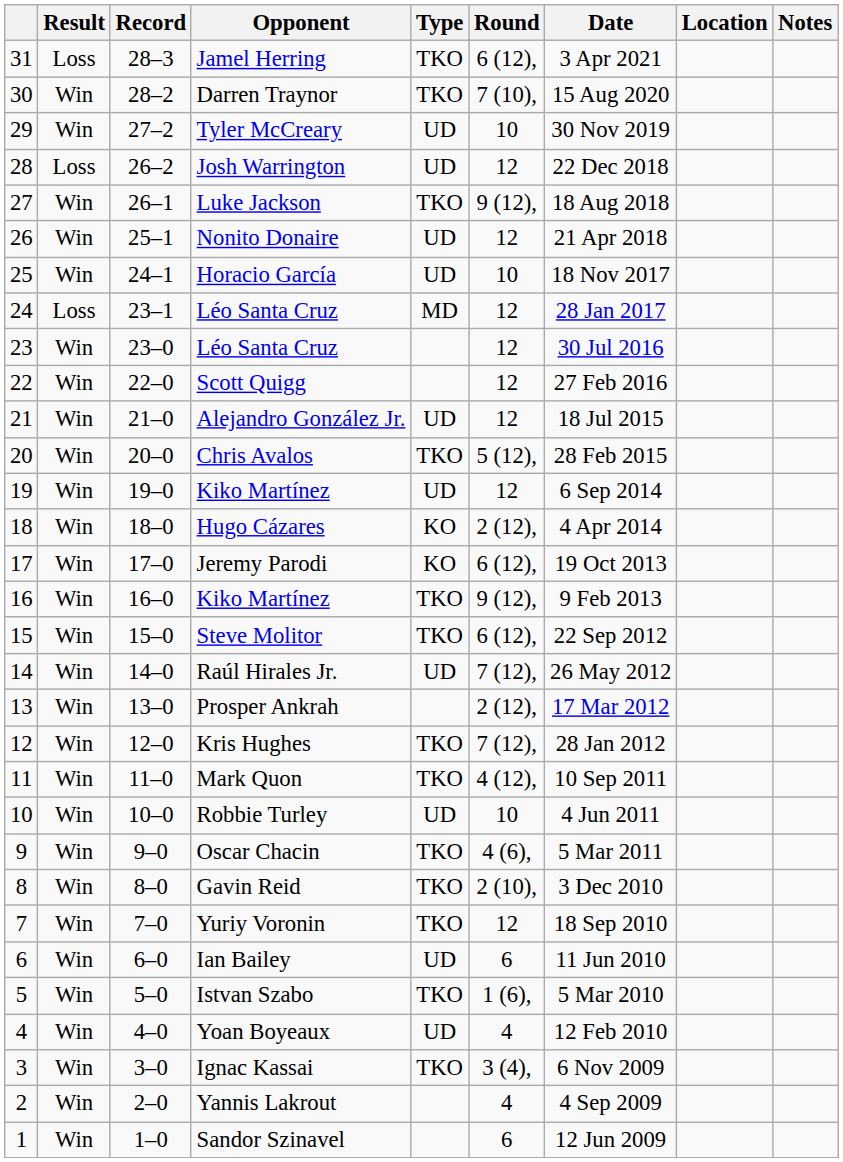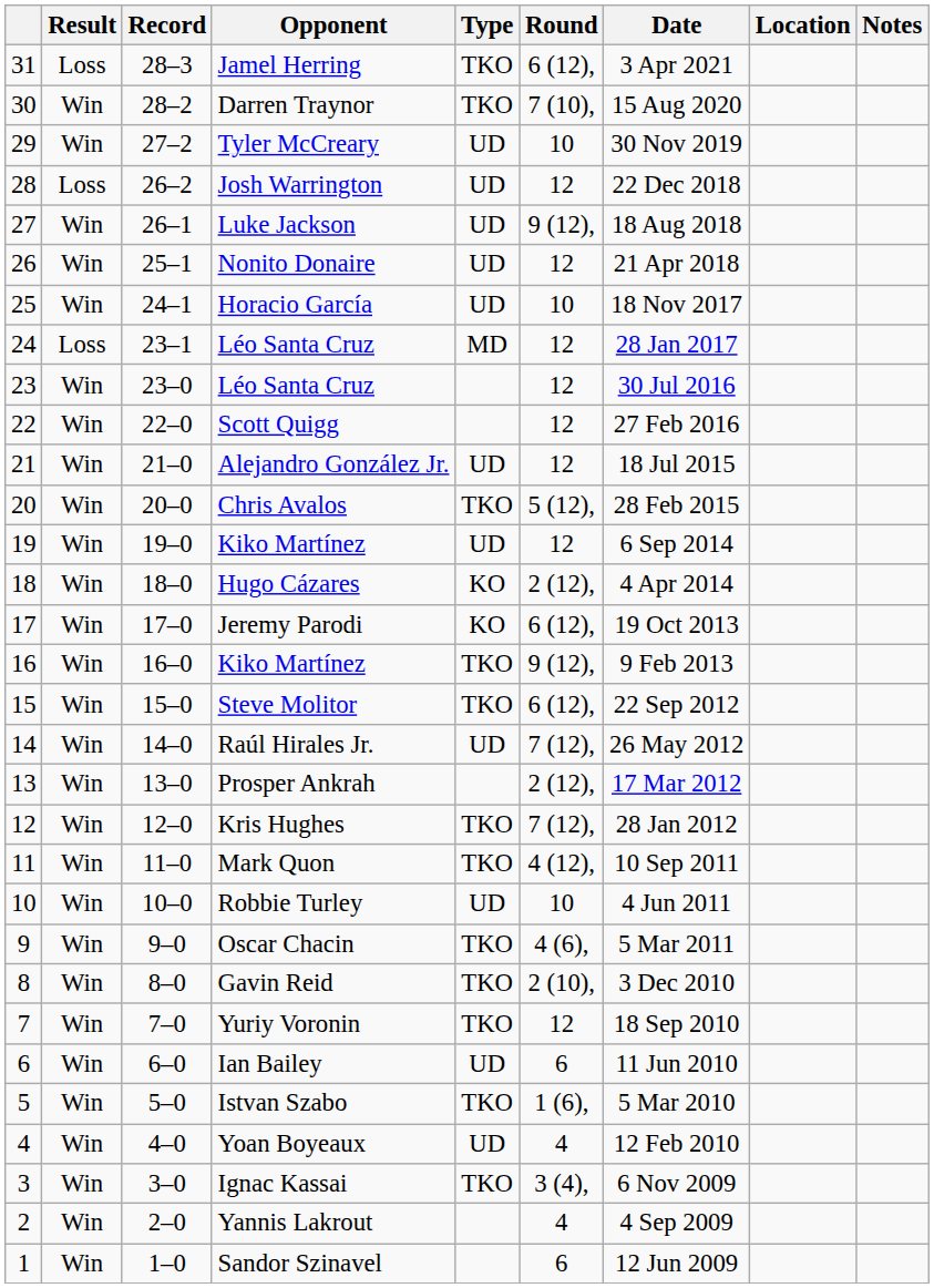 <table class="wikitable" style="text-align:center">
 <tr>
 <th></th>
 <th>Result</th>
 <th>Record</th>
 <th>Opponent</th>
 <th>Type</th>
 <th>Round</th>
 <th>Date</th>
 <th>Location</th>
 <th>Notes</th>
 </tr>
 <tr>
 <td>31</td>
 <td>Loss</td>
 <td>28–3</td>
 <td style="text-align:left;"><a href='#'>Jamel Herring</a></td>
 <td>TKO</td>
 <td>6 (12), </td>
 <td>3 Apr 2021</td>
 <td style="text-align:left;"></td>
 <td style="text-align:left;"></td>
 </tr>
 <tr>
 <td>30</td>
 <td>Win</td>
 <td>28–2</td>
 <td style="text-align:left;">Darren Traynor</td>
 <td>TKO</td>
 <td>7 (10), </td>
 <td>15 Aug 2020</td>
 <td style="text-align:left;"></td>
 <td></td>
 </tr>
 <tr>
 <td>29</td>
 <td>Win</td>
 <td>27–2</td>
 <td style="text-align:left;"><a href='#'>Tyler McCreary</a></td>
 <td>UD</td>
 <td>10</td>
 <td>30 Nov 2019</td>
 <td style="text-align:left;"></td>
 <td></td>
 </tr>
 <tr>
 <td>28</td>
 <td>Loss</td>
 <td>26–2</td>
 <td style="text-align:left;"><a href='#'>Josh Warrington</a></td>
 <td>UD</td>
 <td>12</td>
 <td>22 Dec 2018</td>
 <td style="text-align:left;"></td>
 <td style="text-align:left;"></td>
 </tr>
 <tr>
 <td>27</td>
 <td>Win</td>
 <td>26–1</td>
 <td style="text-align:left;"><a href='#'>Luke Jackson</a></td>
-<td>TKO</td>
+<td>UD</td>
 <td>9 (12), </td>
 <td>18 Aug 2018</td>
 <td style="text-align:left;"></td>
 <td style="text-align:left;"></td>
 </tr>
 <tr>
 <td>26</td>
 <td>Win</td>
 <td>25–1</td>
 <td style="text-align:left;"><a href='#'>Nonito Donaire</a></td>
 <td>UD</td>
 <td>12</td>
 <td>21 Apr 2018</td>
 <td style="text-align:left;"></td>
 <td style="text-align:left;"></td>
 </tr>
 <tr>
 <td>25</td>
 <td>Win</td>
 <td>24–1</td>
 <td style="text-align:left;"><a href='#'>Horacio García</a></td>
 <td>UD</td>
 <td>10</td>
 <td>18 Nov 2017</td>
 <td style="text-align:left;"></td>
 <td></td>
 </tr>
 <tr>
 <td>24</td>
 <td>Loss</td>
 <td>23–1</td>
 <td style="text-align:left;"><a href='#'>Léo Santa Cruz</a></td>
 <td>MD</td>
 <td>12</td>
 <td><a href='#'>28 Jan 2017</a></td>
 <td style="text-align:left;"></td>
 <td style="text-align:left;"></td>
 </tr>
 <tr>
 <td>23</td>
 <td>Win</td>
 <td>23–0</td>
 <td style="text-align:left;"><a href='#'>Léo Santa Cruz</a></td>
 <td></td>
 <td>12</td>
 <td><a href='#'>30 Jul 2016</a></td>
 <td style="text-align:left;"></td>
 <td style="text-align:left;"></td>
 </tr>
 <tr>
 <td>22</td>
 <td>Win</td>
 <td>22–0</td>
 <td style="text-align:left;"><a href='#'>Scott Quigg</a></td>
 <td></td>
 <td>12</td>
 <td>27 Feb 2016</td>
 <td style="text-align:left;"></td>
 <td style="text-align:left;"></td>
 </tr>
 <tr>
 <td>21</td>
 <td>Win</td>
 <td>21–0</td>
 <td style="text-align:left;"><a href='#'>Alejandro González Jr.</a></td>
 <td>UD</td>
 <td>12</td>
 <td>18 Jul 2015</td>
 <td style="text-align:left;"></td>
 <td style="text-align:left;"></td>
 </tr>
 <tr>
 <td>20</td>
 <td>Win</td>
 <td>20–0</td>
 <td style="text-align:left;"><a href='#'>Chris Avalos</a></td>
 <td>TKO</td>
 <td>5 (12), </td>
 <td>28 Feb 2015</td>
 <td style="text-align:left;"></td>
 <td style="text-align:left;"></td>
 </tr>
 <tr>
 <td>19</td>
 <td>Win</td>
 <td>19–0</td>
 <td style="text-align:left;"><a href='#'>Kiko Martínez</a></td>
 <td>UD</td>
 <td>12</td>
 <td>6 Sep 2014</td>
 <td style="text-align:left;"></td>
 <td style="text-align:left;"></td>
 </tr>
 <tr>
 <td>18</td>
 <td>Win</td>
 <td>18–0</td>
 <td style="text-align:left;"><a href='#'>Hugo Cázares</a></td>
 <td>KO</td>
 <td>2 (12), </td>
 <td>4 Apr 2014</td>
 <td style="text-align:left;"></td>
 <td></td>
 </tr>
 <tr>
 <td>17</td>
 <td>Win</td>
 <td>17–0</td>
 <td style="text-align:left;">Jeremy Parodi</td>
 <td>KO</td>
 <td>6 (12), </td>
 <td>19 Oct 2013</td>
 <td style="text-align:left;"></td>
 <td style="text-align:left;"></td>
 </tr>
 <tr>
 <td>16</td>
 <td>Win</td>
 <td>16–0</td>
 <td style="text-align:left;"><a href='#'>Kiko Martínez</a></td>
 <td>TKO</td>
 <td>9 (12), </td>
 <td>9 Feb 2013</td>
 <td style="text-align:left;"></td>
 <td style="text-align:left;"></td>
 </tr>
 <tr>
 <td>15</td>
 <td>Win</td>
 <td>15–0</td>
 <td style="text-align:left;"><a href='#'>Steve Molitor</a></td>
 <td>TKO</td>
 <td>6 (12), </td>
 <td>22 Sep 2012</td>
 <td style="text-align:left;"></td>
 <td style="text-align:left;"></td>
 </tr>
 <tr>
 <td>14</td>
 <td>Win</td>
 <td>14–0</td>
 <td style="text-align:left;">Raúl Hirales Jr.</td>
 <td>UD</td>
 <td>7 (12), </td>
 <td>26 May 2012</td>
 <td style="text-align:left;"></td>
 <td style="text-align:left;"></td>
 </tr>
 <tr>
 <td>13</td>
 <td>Win</td>
 <td>13–0</td>
 <td style="text-align:left;">Prosper Ankrah</td>
 <td></td>
 <td>2 (12), </td>
 <td><a href='#'>17 Mar 2012</a></td>
 <td style="text-align:left;"></td>
 <td style="text-align:left;"></td>
 </tr>
 <tr>
 <td>12</td>
 <td>Win</td>
 <td>12–0</td>
 <td style="text-align:left;">Kris Hughes</td>
 <td>TKO</td>
 <td>7 (12), </td>
 <td>28 Jan 2012</td>
 <td style="text-align:left;"></td>
 <td style="text-align:left;"></td>
 </tr>
 <tr>
 <td>11</td>
 <td>Win</td>
 <td>11–0</td>
 <td style="text-align:left;">Mark Quon</td>
 <td>TKO</td>
 <td>4 (12), </td>
 <td>10 Sep 2011</td>
 <td style="text-align:left;"></td>
 <td style="text-align:left;"></td>
 </tr>
 <tr>
 <td>10</td>
 <td>Win</td>
 <td>10–0</td>
 <td style="text-align:left;">Robbie Turley</td>
 <td>UD</td>
 <td>10</td>
 <td>4 Jun 2011</td>
 <td style="text-align:left;"></td>
 <td style="text-align:left;"></td>
 </tr>
 <tr>
 <td>9</td>
 <td>Win</td>
 <td>9–0</td>
 <td style="text-align:left;">Oscar Chacin</td>
 <td>TKO</td>
 <td>4 (6), </td>
 <td>5 Mar 2011</td>
 <td style="text-align:left;"></td>
 <td></td>
 </tr>
 <tr>
 <td>8</td>
 <td>Win</td>
 <td>8–0</td>
 <td style="text-align:left;">Gavin Reid</td>
 <td>TKO</td>
 <td>2 (10), </td>
 <td>3 Dec 2010</td>
 <td style="text-align:left;"></td>
 <td style="text-align:left;"></td>
 </tr>
 <tr>
 <td>7</td>
 <td>Win</td>
 <td>7–0</td>
 <td style="text-align:left;">Yuriy Voronin</td>
 <td>TKO</td>
 <td>12</td>
 <td>18 Sep 2010</td>
 <td style="text-align:left;"></td>
 <td></td>
 </tr>
 <tr>
 <td>6</td>
 <td>Win</td>
 <td>6–0</td>
 <td style="text-align:left;">Ian Bailey</td>
 <td>UD</td>
 <td>6</td>
 <td>11 Jun 2010</td>
 <td style="text-align:left;"></td>
 <td></td>
 </tr>
 <tr>
 <td>5</td>
 <td>Win</td>
 <td>5–0</td>
 <td style="text-align:left;">Istvan Szabo</td>
 <td>TKO</td>
 <td>1 (6), </td>
 <td>5 Mar 2010</td>
 <td style="text-align:left;"></td>
 <td></td>
 </tr>
 <tr>
 <td>4</td>
 <td>Win</td>
 <td>4–0</td>
 <td style="text-align:left;">Yoan Boyeaux</td>
 <td>UD</td>
 <td>4</td>
 <td>12 Feb 2010</td>
 <td style="text-align:left;"></td>
 <td></td>
 </tr>
 <tr>
 <td>3</td>
 <td>Win</td>
 <td>3–0</td>
 <td style="text-align:left;">Ignac Kassai</td>
 <td>TKO</td>
 <td>3 (4), </td>
 <td>6 Nov 2009</td>
 <td style="text-align:left;"></td>
 <td></td>
 </tr>
 <tr>
 <td>2</td>
 <td>Win</td>
 <td>2–0</td>
 <td style="text-align:left;">Yannis Lakrout</td>
 <td></td>
 <td>4</td>
 <td>4 Sep 2009</td>
 <td style="text-align:left;"></td>
 <td></td>
 </tr>
 <tr>
 <td>1</td>
 <td>Win</td>
 <td>1–0</td>
 <td style="text-align:left;">Sandor Szinavel</td>
 <td></td>
 <td>6</td>
 <td>12 Jun 2009</td>
 <td style="text-align:left;"></td>
 <td></td>
 </tr>
 </table>
